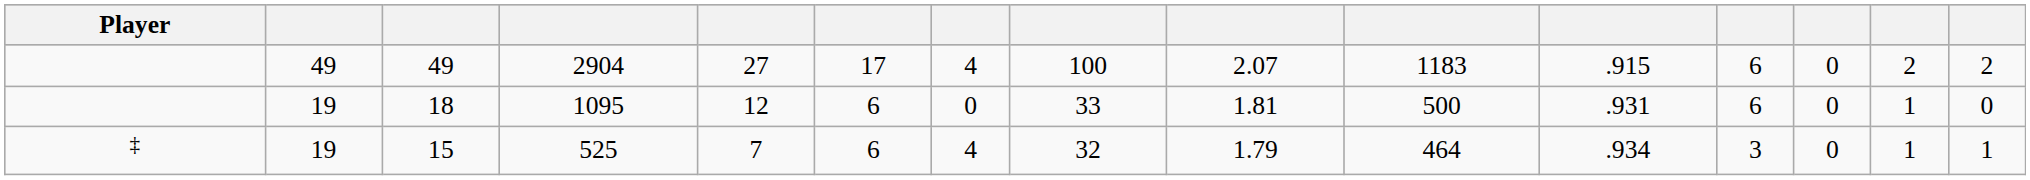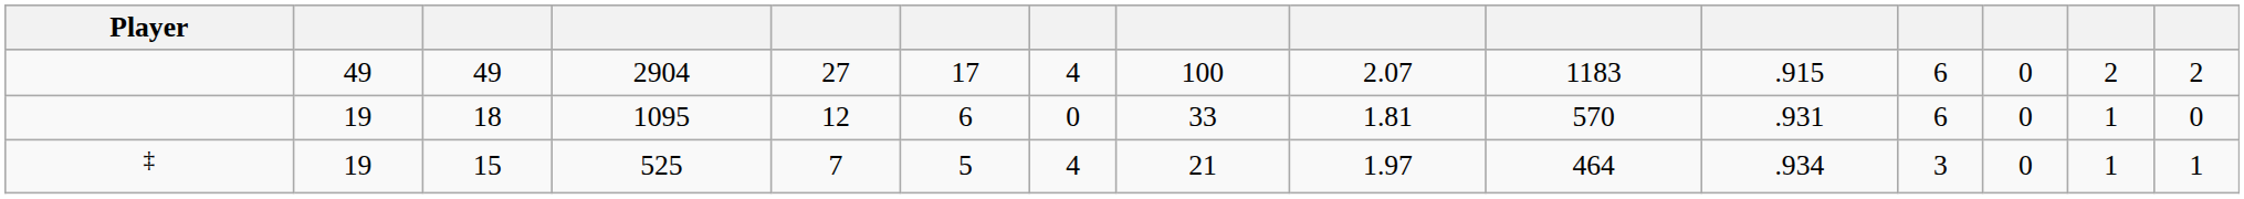 <table class="wikitable sortable" style="width:100%;">
 <tr style="text-align:center; background:#ddd;">
 <th>Player</th>
 <th></th>
 <th></th>
 <th></th>
 <th></th>
 <th></th>
 <th></th>
 <th></th>
 <th></th>
 <th></th>
 <th></th>
 <th></th>
 <th></th>
 <th></th>
 <th></th>
 </tr>
 <tr align=center>
 <td style=white-space:nowrap></td>
 <td>49</td>
 <td>49</td>
 <td>2904</td>
 <td>27</td>
 <td>17</td>
 <td>4</td>
 <td>100</td>
 <td>2.07</td>
 <td>1183</td>
 <td>.915</td>
 <td>6</td>
 <td>0</td>
 <td>2</td>
 <td>2</td>
 </tr>
 <tr align=center>
 <td style=white-space:nowrap></td>
 <td>19</td>
 <td>18</td>
 <td>1095</td>
 <td>12</td>
 <td>6</td>
 <td>0</td>
 <td>33</td>
 <td>1.81</td>
-<td>500</td>
+<td>570</td>
 <td>.931</td>
 <td>6</td>
 <td>0</td>
 <td>1</td>
 <td>0</td>
 </tr>
 <tr align=center>
 <td style=white-space:nowrap><sup>‡</sup></td>
 <td>19</td>
 <td>15</td>
 <td>525</td>
 <td>7</td>
-<td>6</td>
+<td>5</td>
 <td>4</td>
-<td>32</td>
-<td>1.79</td>
+<td>21</td>
+<td>1.97</td>
 <td>464</td>
 <td>.934</td>
 <td>3</td>
 <td>0</td>
 <td>1</td>
 <td>1</td>
 </tr>
 </table>
